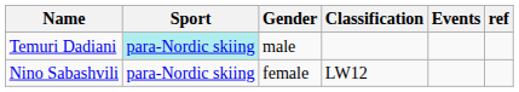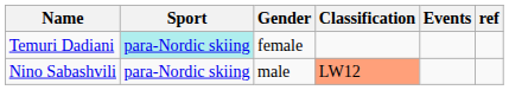 <table class="wikitable">
 <tr>
 <th>Name</th>
 <th>Sport</th>
 <th>Gender</th>
 <th>Classification</th>
 <th>Events</th>
 <th>ref</th>
 </tr>
 <tr>
 <td><a href='#'>Temuri Dadiani</a></td>
 <td style="background: paleturquoise;"><a href='#'>para-Nordic skiing</a></td>
-<td>male</td>
+<td>female</td>
 <td></td>
 <td></td>
 <td></td>
 </tr>
 <tr>
 <td><a href='#'>Nino Sabashvili</a></td>
 <td><a href='#'>para-Nordic skiing</a></td>
-<td>female</td>
-<td>LW12</td>
+<td>male</td>
+<td style="background: lightsalmon;">LW12</td>
 <td></td>
 <td></td>
 </tr>
 </table>
